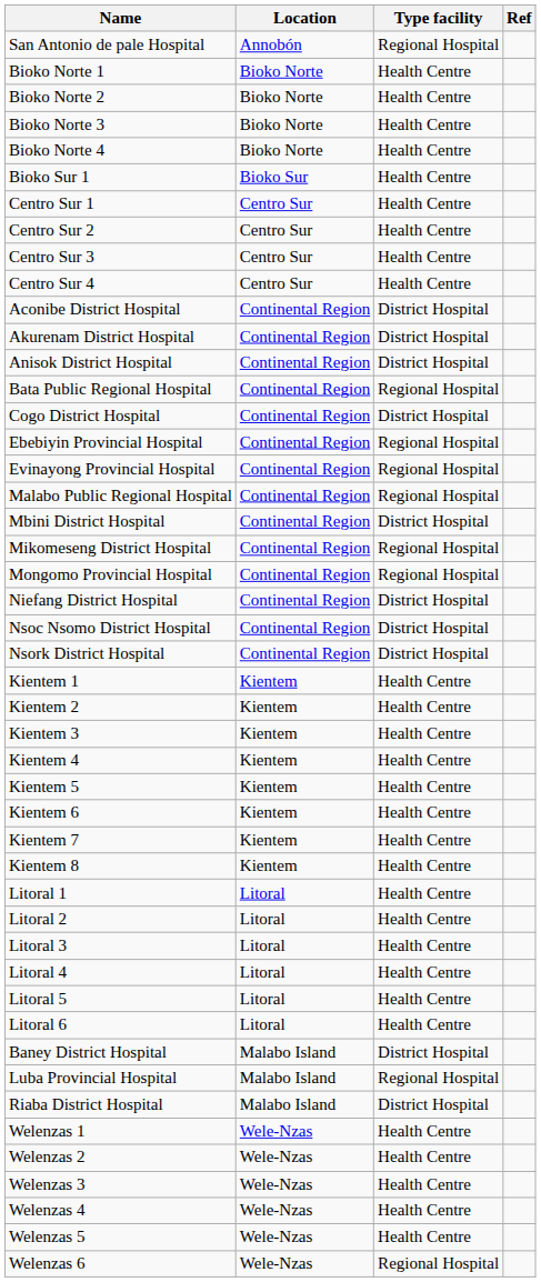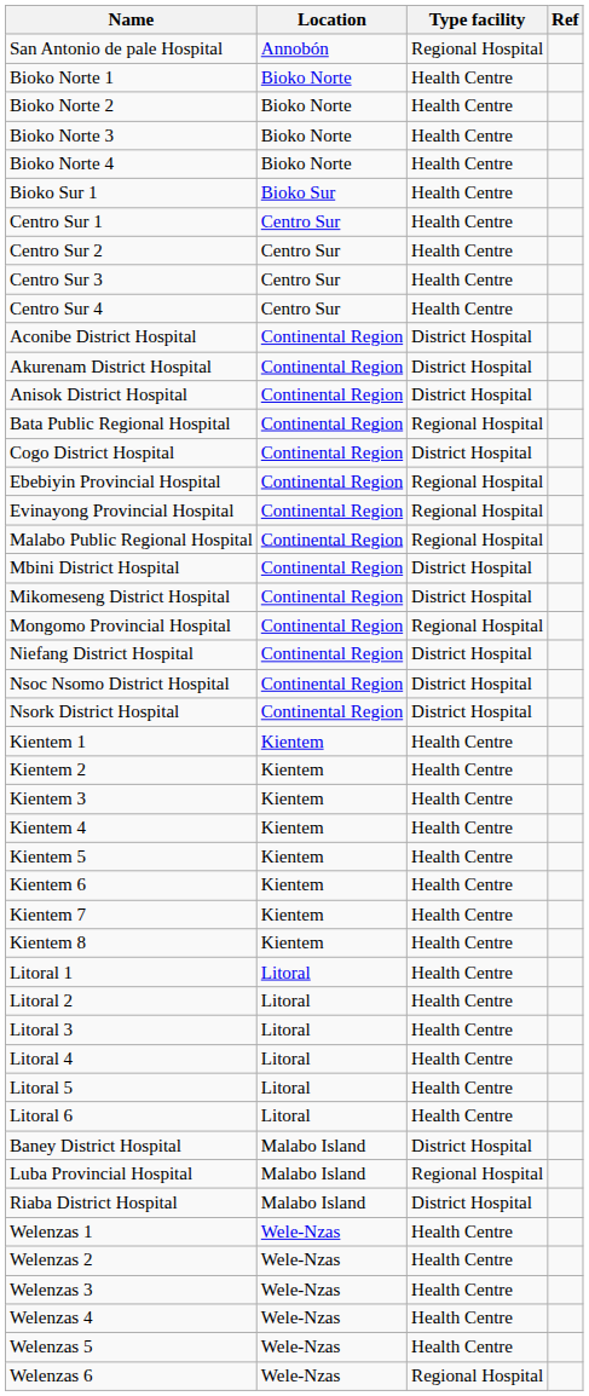 <table class="wikitable sortable plainrowheaders" summary="Medical facilities in Equatorial Guinea">
 <tr>
 <th>Name</th>
 <th>Location</th>
 <th>Type facility</th>
 <th>Ref</th>
 </tr>
 <tr>
 <td>San Antonio de pale Hospital</td>
 <td><a href='#'>Annobón</a></td>
 <td>Regional Hospital</td>
 <td></td>
 </tr>
 <tr>
 <td>Bioko Norte 1</td>
 <td><a href='#'>Bioko Norte</a></td>
 <td>Health Centre</td>
 <td></td>
 </tr>
 <tr>
 <td>Bioko Norte 2</td>
 <td>Bioko Norte</td>
 <td>Health Centre</td>
 <td></td>
 </tr>
 <tr>
 <td>Bioko Norte 3</td>
 <td>Bioko Norte</td>
 <td>Health Centre</td>
 <td></td>
 </tr>
 <tr>
 <td>Bioko Norte 4</td>
 <td>Bioko Norte</td>
 <td>Health Centre</td>
 <td></td>
 </tr>
 <tr>
 <td>Bioko Sur 1</td>
 <td><a href='#'>Bioko Sur</a></td>
 <td>Health Centre</td>
 <td></td>
 </tr>
 <tr>
 <td>Centro Sur 1</td>
 <td><a href='#'>Centro Sur</a></td>
 <td>Health Centre</td>
 <td></td>
 </tr>
 <tr>
 <td>Centro Sur 2</td>
 <td>Centro Sur</td>
 <td>Health Centre</td>
 <td></td>
 </tr>
 <tr>
 <td>Centro Sur 3</td>
 <td>Centro Sur</td>
 <td>Health Centre</td>
 <td></td>
 </tr>
 <tr>
 <td>Centro Sur 4</td>
 <td>Centro Sur</td>
 <td>Health Centre</td>
 <td></td>
 </tr>
 <tr>
 <td>Aconibe District Hospital</td>
 <td><a href='#'>Continental Region</a></td>
 <td>District Hospital</td>
 <td></td>
 </tr>
 <tr>
 <td>Akurenam District Hospital</td>
 <td><a href='#'>Continental Region</a></td>
 <td>District Hospital</td>
 <td></td>
 </tr>
 <tr>
 <td>Anisok District Hospital</td>
 <td><a href='#'>Continental Region</a></td>
 <td>District Hospital</td>
 <td></td>
 </tr>
 <tr>
 <td>Bata Public Regional Hospital</td>
 <td><a href='#'>Continental Region</a></td>
 <td>Regional Hospital</td>
 <td></td>
 </tr>
 <tr>
 <td>Cogo District Hospital</td>
 <td><a href='#'>Continental Region</a></td>
 <td>District Hospital</td>
 <td></td>
 </tr>
 <tr>
 <td>Ebebiyin Provincial Hospital</td>
 <td><a href='#'>Continental Region</a></td>
 <td>Regional Hospital</td>
 <td></td>
 </tr>
 <tr>
 <td>Evinayong Provincial Hospital</td>
 <td><a href='#'>Continental Region</a></td>
 <td>Regional Hospital</td>
 <td></td>
 </tr>
 <tr>
 <td>Malabo Public Regional Hospital</td>
 <td><a href='#'>Continental Region</a></td>
 <td>Regional Hospital</td>
 <td></td>
 </tr>
 <tr>
 <td>Mbini District Hospital</td>
 <td><a href='#'>Continental Region</a></td>
 <td>District Hospital</td>
 <td></td>
 </tr>
 <tr>
 <td>Mikomeseng District Hospital</td>
 <td><a href='#'>Continental Region</a></td>
-<td>Regional Hospital</td>
+<td>District Hospital</td>
 <td></td>
 </tr>
 <tr>
 <td>Mongomo Provincial Hospital</td>
 <td><a href='#'>Continental Region</a></td>
 <td>Regional Hospital</td>
 <td></td>
 </tr>
 <tr>
 <td>Niefang District Hospital</td>
 <td><a href='#'>Continental Region</a></td>
 <td>District Hospital</td>
 <td></td>
 </tr>
 <tr>
 <td>Nsoc Nsomo District Hospital</td>
 <td><a href='#'>Continental Region</a></td>
 <td>District Hospital</td>
 <td></td>
 </tr>
 <tr>
 <td>Nsork District Hospital</td>
 <td><a href='#'>Continental Region</a></td>
 <td>District Hospital</td>
 <td></td>
 </tr>
 <tr>
 <td>Kientem 1</td>
 <td><a href='#'>Kientem</a></td>
 <td>Health Centre</td>
 <td></td>
 </tr>
 <tr>
 <td>Kientem 2</td>
 <td>Kientem</td>
 <td>Health Centre</td>
 <td></td>
 </tr>
 <tr>
 <td>Kientem 3</td>
 <td>Kientem</td>
 <td>Health Centre</td>
 <td></td>
 </tr>
 <tr>
 <td>Kientem 4</td>
 <td>Kientem</td>
 <td>Health Centre</td>
 <td></td>
 </tr>
 <tr>
 <td>Kientem 5</td>
 <td>Kientem</td>
 <td>Health Centre</td>
 <td></td>
 </tr>
 <tr>
 <td>Kientem 6</td>
 <td>Kientem</td>
 <td>Health Centre</td>
 <td></td>
 </tr>
 <tr>
 <td>Kientem 7</td>
 <td>Kientem</td>
 <td>Health Centre</td>
 <td></td>
 </tr>
 <tr>
 <td>Kientem 8</td>
 <td>Kientem</td>
 <td>Health Centre</td>
 <td></td>
 </tr>
 <tr>
 <td>Litoral 1</td>
 <td><a href='#'>Litoral</a></td>
 <td>Health Centre</td>
 <td></td>
 </tr>
 <tr>
 <td>Litoral 2</td>
 <td>Litoral</td>
 <td>Health Centre</td>
 <td></td>
 </tr>
 <tr>
 <td>Litoral 3</td>
 <td>Litoral</td>
 <td>Health Centre</td>
 <td></td>
 </tr>
 <tr>
 <td>Litoral 4</td>
 <td>Litoral</td>
 <td>Health Centre</td>
 <td></td>
 </tr>
 <tr>
 <td>Litoral 5</td>
 <td>Litoral</td>
 <td>Health Centre</td>
 <td></td>
 </tr>
 <tr>
 <td>Litoral 6</td>
 <td>Litoral</td>
 <td>Health Centre</td>
 <td></td>
 </tr>
 <tr>
 <td>Baney District Hospital</td>
 <td>Malabo Island</td>
 <td>District Hospital</td>
 <td></td>
 </tr>
 <tr>
 <td>Luba Provincial Hospital</td>
 <td>Malabo Island</td>
 <td>Regional Hospital</td>
 <td></td>
 </tr>
 <tr>
 <td>Riaba District Hospital</td>
 <td>Malabo Island</td>
 <td>District Hospital</td>
 <td></td>
 </tr>
 <tr>
 <td>Welenzas 1</td>
 <td><a href='#'>Wele-Nzas</a></td>
 <td>Health Centre</td>
 <td></td>
 </tr>
 <tr>
 <td>Welenzas 2</td>
 <td>Wele-Nzas</td>
 <td>Health Centre</td>
 <td></td>
 </tr>
 <tr>
 <td>Welenzas 3</td>
 <td>Wele-Nzas</td>
 <td>Health Centre</td>
 <td></td>
 </tr>
 <tr>
 <td>Welenzas 4</td>
 <td>Wele-Nzas</td>
 <td>Health Centre</td>
 <td></td>
 </tr>
 <tr>
 <td>Welenzas 5</td>
 <td>Wele-Nzas</td>
 <td>Health Centre</td>
 <td></td>
 </tr>
 <tr>
 <td>Welenzas 6</td>
 <td>Wele-Nzas</td>
 <td>Regional Hospital</td>
 <td></td>
 </tr>
 </table>
